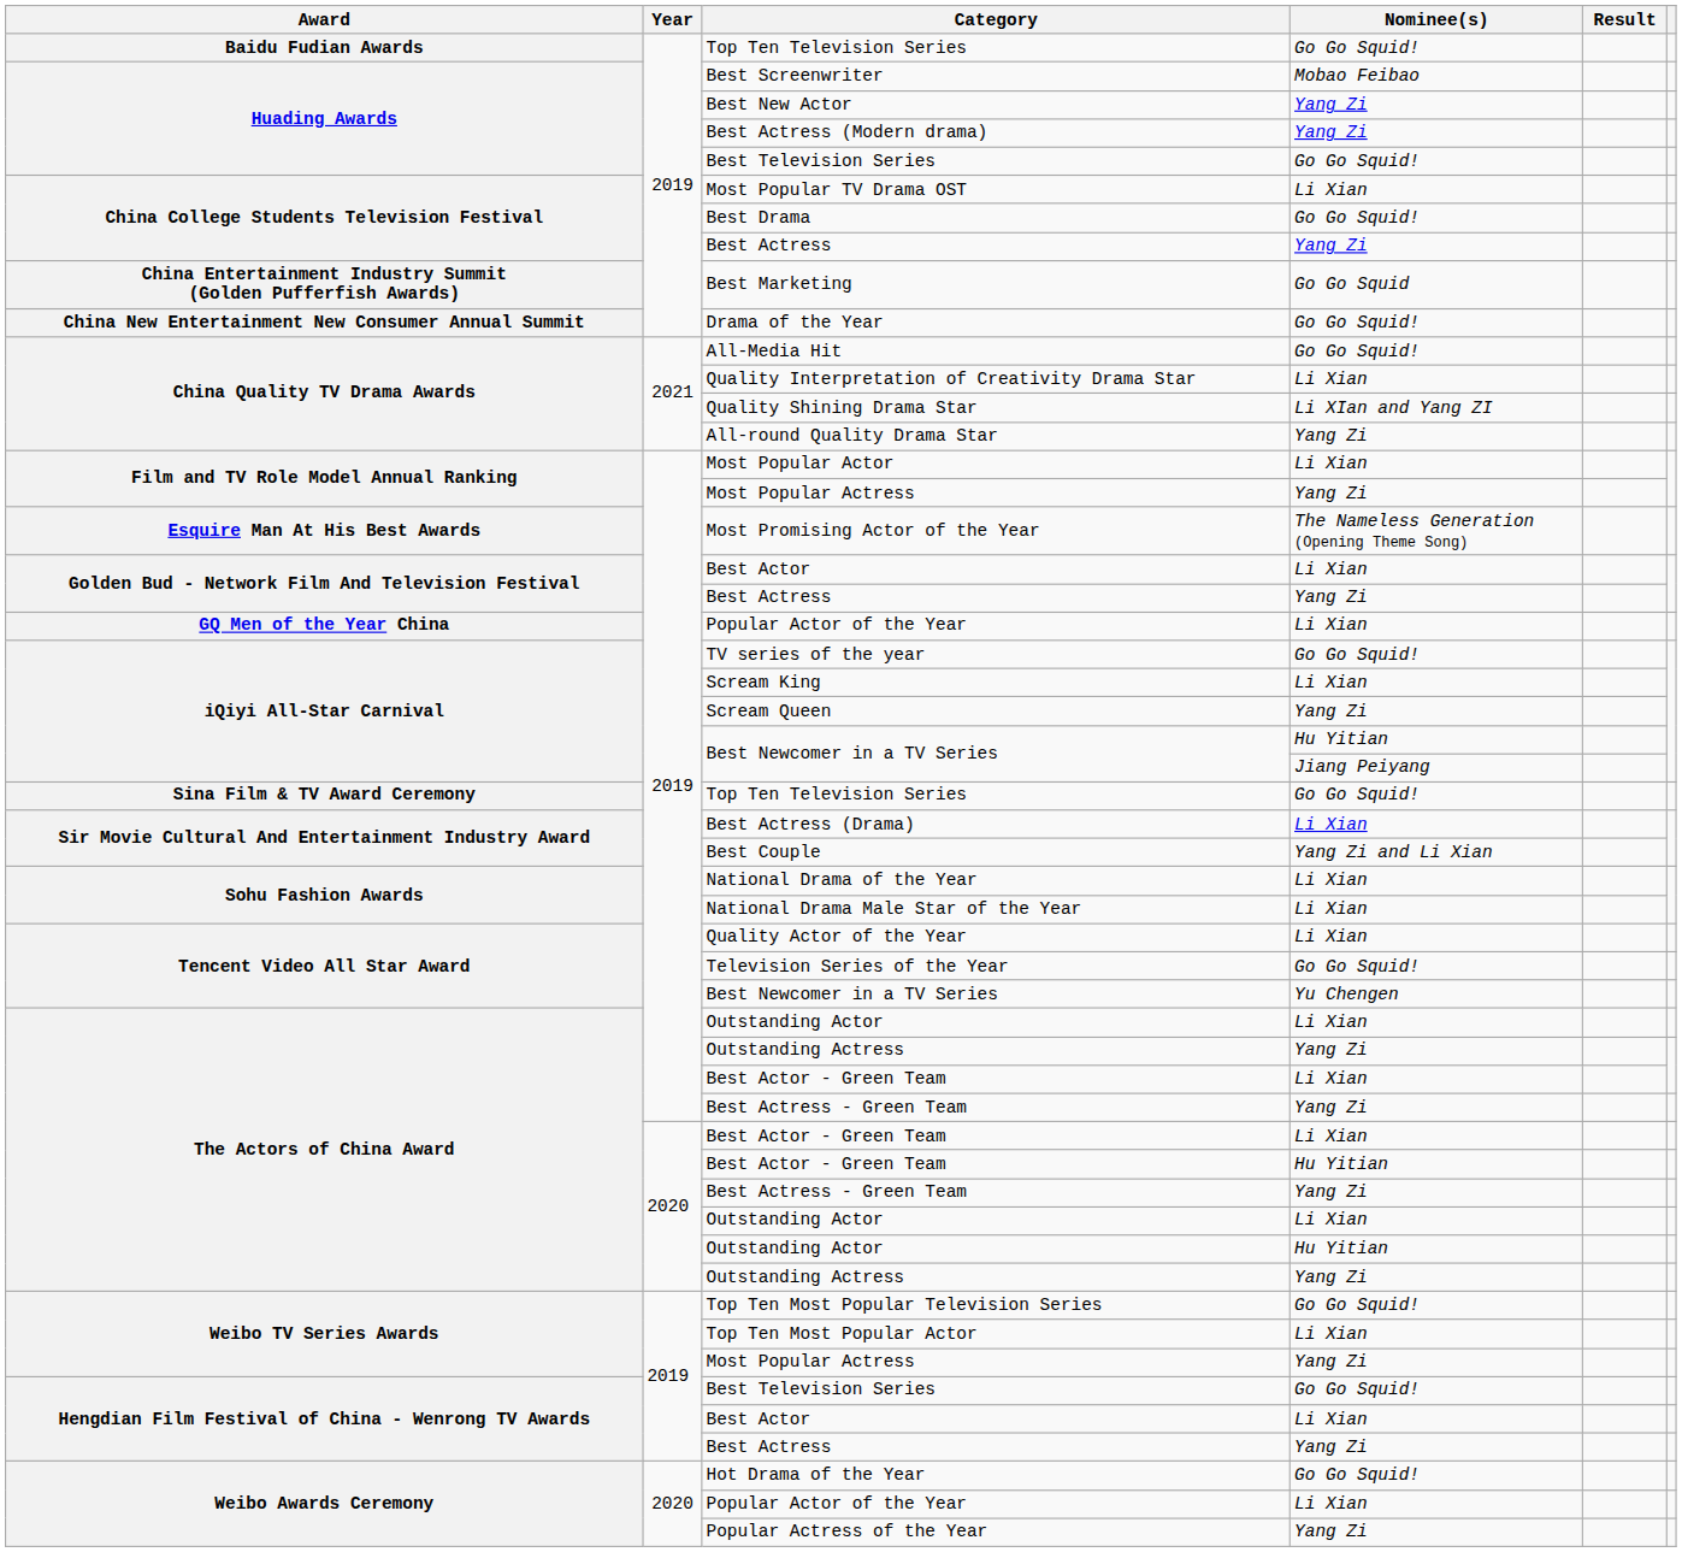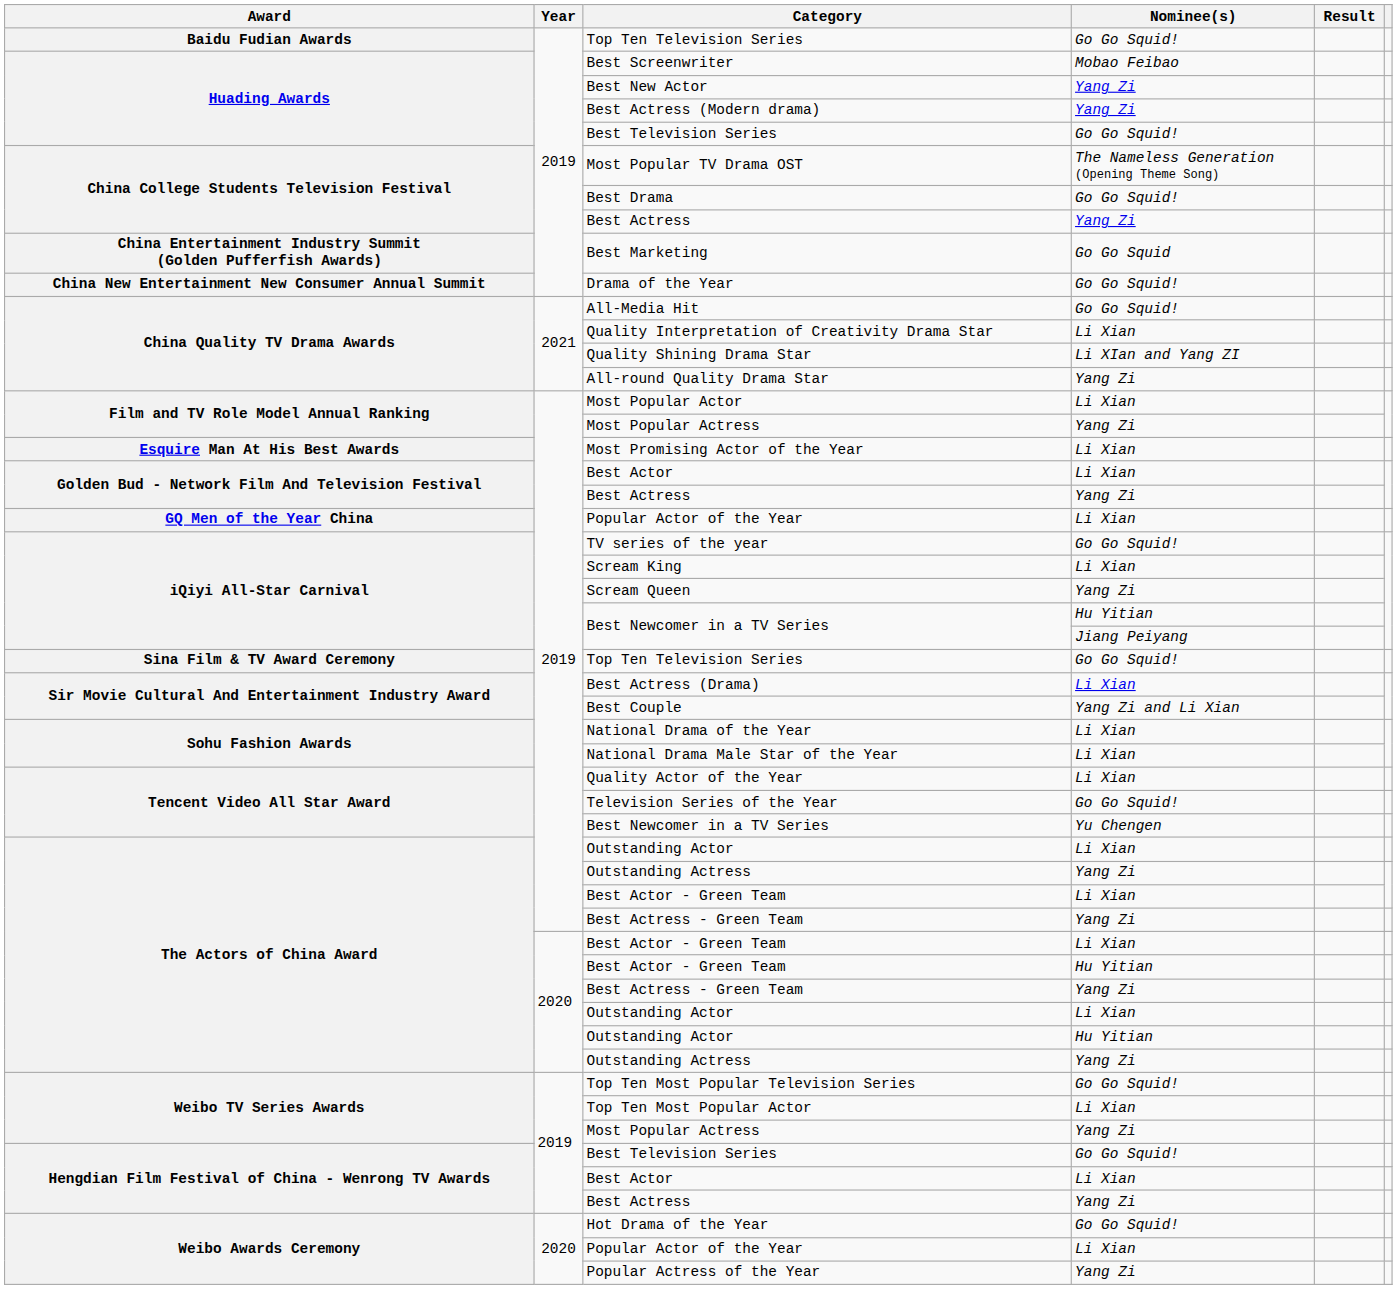 <table class="wikitable sortable plainrowheaders" style="width:99%;">
 <tr>
 <th scope="col">Award</th>
 <th scope="col">Year</th>
 <th scope="col">Category</th>
 <th scope="col">Nominee(s)</th>
 <th scope="col">Result</th>
 <th scope="col" class="unsortable"></th>
 </tr>
 <tr>
 <th scope="row">Baidu Fudian Awards</th>
 <td rowspan="10" style="text-align:center;">2019</td>
 <td>Top Ten Television Series</td>
 <td><em>Go Go Squid!</em></td>
 <td></td>
 <td style="text-align:center;"></td>
 </tr>
 <tr>
 <th rowspan="4" scope="row"><a href='#'>Huading Awards</a></th>
 <td>Best Screenwriter</td>
 <td><em>Mobao Feibao</em></td>
 <td></td>
 <td style="text-align:center;"></td>
 </tr>
 <tr>
 <td>Best New Actor</td>
 <td><a href='#'><em>Yang Zi</em></a></td>
 <td></td>
 <td style="text-align:center;"></td>
 </tr>
 <tr>
 <td>Best Actress (Modern drama)</td>
 <td><a href='#'><em>Yang Zi</em></a></td>
 <td></td>
 <td style="text-align:center;"></td>
 </tr>
 <tr>
 <td>Best Television Series</td>
 <td><em>Go Go Squid!</em></td>
 <td></td>
 <td></td>
 </tr>
 <tr>
 <th rowspan="3" scope="row">China College Students Television Festival</th>
 <td>Most Popular TV Drama OST</td>
-<td><em>Li Xian</em></td>
+<td><em>The Nameless Generation</em><br><small>(Opening Theme Song)</small></td>
 <td></td>
 <td></td>
 </tr>
 <tr>
 <td>Best Drama</td>
 <td><em>Go Go Squid!</em></td>
 <td></td>
 <td></td>
 </tr>
 <tr>
 <td>Best Actress</td>
 <td><a href='#'><em>Yang Zi</em></a></td>
 <td></td>
 <td></td>
 </tr>
 <tr>
 <th scope="row">China Entertainment Industry Summit <br> (Golden Pufferfish Awards)<br></th>
 <td>Best Marketing</td>
 <td><em>Go Go Squid</em></td>
 <td></td>
 <td style="text-align:center;"></td>
 </tr>
 <tr>
 <th scope="row">China New Entertainment New Consumer Annual Summit</th>
 <td>Drama of the Year</td>
 <td><em>Go Go Squid!</em></td>
 <td></td>
 <td style="text-align:center;"></td>
 </tr>
 <tr>
 <th rowspan="4" scope="row">China Quality TV Drama Awards</th>
 <td rowspan="4" style="text-align:center;">2021</td>
 <td>All-Media Hit</td>
 <td><em>Go Go Squid!</em></td>
 <td></td>
 <td></td>
 </tr>
 <tr>
 <td>Quality Interpretation of Creativity Drama Star</td>
 <td><em>Li Xian</em></td>
 <td></td>
 <td></td>
 </tr>
 <tr>
 <td>Quality Shining Drama Star</td>
 <td><em>Li XIan and Yang ZI</em></td>
 <td></td>
 <td></td>
 </tr>
 <tr>
 <td>All-round Quality Drama Star</td>
 <td><em>Yang Zi</em></td>
 <td></td>
 <td></td>
 </tr>
 <tr>
 <th rowspan="2" scope="row">Film and TV Role Model Annual Ranking</th>
 <td rowspan="23" style="text-align:center;">2019</td>
 <td>Most Popular Actor</td>
 <td><em>Li Xian</em></td>
 <td></td>
 <td rowspan="2" style="text-align:center;"></td>
 </tr>
 <tr>
 <td>Most Popular Actress</td>
 <td><em>Yang Zi</em></td>
 <td></td>
 </tr>
 <tr>
 <th scope="row"><a href='#'>Esquire</a> Man At His Best Awards</th>
 <td>Most Promising Actor of the Year</td>
-<td><em>The Nameless Generation</em><br><small>(Opening Theme Song)</small></td>
+<td><em>Li Xian</em></td>
 <td></td>
 <td style="text-align:center;"></td>
 </tr>
 <tr>
 <th rowspan="2" scope="row">Golden Bud - Network Film And Television Festival</th>
 <td>Best Actor</td>
 <td><em>Li Xian</em></td>
 <td></td>
 <td rowspan="2" style="text-align:center;"></td>
 </tr>
 <tr>
 <td>Best Actress</td>
 <td><em>Yang Zi</em></td>
 <td></td>
 </tr>
 <tr>
 <th scope="row"><a href='#'>GQ Men of the Year</a> China</th>
 <td>Popular Actor of the Year</td>
 <td><em>Li Xian</em></td>
 <td></td>
 <td style="text-align:center;"></td>
 </tr>
 <tr>
 <th rowspan="5" scope="row">iQiyi All-Star Carnival</th>
 <td>TV series of the year</td>
 <td><em>Go Go Squid!</em></td>
 <td></td>
 <td rowspan="5" style="text-align:center;"></td>
 </tr>
 <tr>
 <td>Scream King</td>
 <td><em>Li Xian</em></td>
 <td></td>
 </tr>
 <tr>
 <td>Scream Queen</td>
 <td><em>Yang Zi</em></td>
 <td></td>
 </tr>
 <tr>
 <td rowspan="2">Best Newcomer in a TV Series</td>
 <td><em>Hu Yitian</em></td>
 <td></td>
 </tr>
 <tr>
 <td Jiang Peiyao><em>Jiang Peiyang</em></td>
 <td></td>
 </tr>
 <tr>
 <th scope="row">Sina Film & TV Award Ceremony</th>
 <td>Top Ten Television Series</td>
 <td><em>Go Go Squid!</em></td>
 <td></td>
 <td style="text-align:center;"></td>
 </tr>
 <tr>
 <th scope="row" rowspan="2">Sir Movie Cultural And Entertainment Industry Award</th>
 <td>Best Actress (Drama)</td>
 <td><a href='#'><em>Li Xian</em></a></td>
 <td></td>
 <td style="text-align:center;" rowspan=2></td>
 </tr>
 <tr>
 <td>Best Couple</td>
 <td><em>Yang Zi and Li Xian</em></td>
 <td></td>
 </tr>
 <tr>
 <th scope="row" rowspan="2">Sohu Fashion Awards</th>
 <td>National Drama of the Year</td>
 <td><em>Li Xian</em></td>
 <td></td>
 <td style="text-align:center;" rowspan=2></td>
 </tr>
 <tr>
 <td>National Drama Male Star of the Year</td>
 <td><em>Li Xian</em></td>
 <td></td>
 </tr>
 <tr>
 <th rowspan="3" scope="row">Tencent Video All Star Award</th>
 <td>Quality Actor of the Year</td>
 <td><em>Li Xian</em></td>
 <td></td>
 <td style="text-align:center;"></td>
 </tr>
 <tr>
 <td>Television Series of the Year</td>
 <td><em>Go Go Squid!</em></td>
 <td></td>
 <td></td>
 </tr>
 <tr>
 <td>Best Newcomer in a TV Series</td>
 <td><em>Yu Chengen</em></td>
 <td></td>
 <td></td>
 </tr>
 <tr>
 <th rowspan="10" scope="row">The Actors of China Award</th>
 <td>Outstanding Actor</td>
 <td><em>Li Xian</em></td>
 <td></td>
 <td></td>
 </tr>
 <tr>
 <td>Outstanding Actress</td>
 <td><em>Yang Zi</em></td>
 <td></td>
 <td rowspan="2" style="text-align:center;"></td>
 </tr>
 <tr>
 <td>Best Actor - Green Team</td>
 <td><em>Li Xian</em></td>
 <td></td>
 </tr>
 <tr>
 <td>Best Actress - Green Team</td>
 <td><em>Yang Zi</em></td>
 <td></td>
 <td></td>
 </tr>
 <tr>
 <td rowspan="6" tyle="text-align:center;">2020</td>
 <td>Best Actor - Green Team</td>
 <td><em>Li Xian</em></td>
 <td></td>
 <td></td>
 </tr>
 <tr>
 <td>Best Actor - Green Team</td>
 <td><em>Hu Yitian</em></td>
 <td></td>
 <td></td>
 </tr>
 <tr>
 <td>Best Actress - Green Team</td>
 <td><em>Yang Zi</em></td>
 <td></td>
 <td></td>
 </tr>
 <tr>
 <td>Outstanding Actor</td>
 <td><em>Li Xian</em></td>
 <td></td>
 <td></td>
 </tr>
 <tr>
 <td>Outstanding Actor</td>
 <td><em>Hu Yitian</em></td>
 <td></td>
 <td></td>
 </tr>
 <tr>
 <td>Outstanding Actress</td>
 <td><em>Yang Zi</em></td>
 <td></td>
 <td></td>
 </tr>
 <tr>
 <th rowspan="3" scope="row">Weibo TV Series Awards</th>
 <td rowspan="6" tyle="text-align:center;">2019</td>
 <td>Top Ten Most Popular Television Series</td>
 <td><em>Go Go Squid!</em></td>
 <td></td>
 <td></td>
 </tr>
 <tr>
 <td>Top Ten Most Popular Actor</td>
 <td><em>Li Xian</em></td>
 <td></td>
 <td></td>
 </tr>
 <tr>
 <td>Most Popular Actress</td>
 <td><em>Yang Zi</em></td>
 <td></td>
 <td></td>
 </tr>
 <tr>
 <th rowspan="3" scope="row">Hengdian Film Festival of China - Wenrong TV Awards</th>
 <td>Best Television Series</td>
 <td><em>Go Go Squid!</em></td>
 <td></td>
 <td></td>
 </tr>
 <tr>
 <td>Best Actor</td>
 <td Li Xian><em>Li Xian</em></td>
 <td></td>
 <td></td>
 </tr>
 <tr>
 <td>Best Actress</td>
 <td Yang Zi><em>Yang Zi</em></td>
 <td></td>
 <td></td>
 </tr>
 <tr>
 <th rowspan="3" scope="row">Weibo Awards Ceremony</th>
 <td rowspan="3" style="text-align:center;">2020</td>
 <td>Hot Drama of the Year</td>
 <td><em>Go Go Squid!</em></td>
 <td></td>
 <td style="text-align:center;"></td>
 </tr>
 <tr>
 <td>Popular Actor of the Year</td>
 <td><em>Li Xian</em></td>
 <td></td>
 <td style="text-align:center;"></td>
 </tr>
 <tr>
 <td>Popular Actress of the Year</td>
 <td><em>Yang Zi</em></td>
 <td></td>
 <td></td>
 </tr>
 </table>
